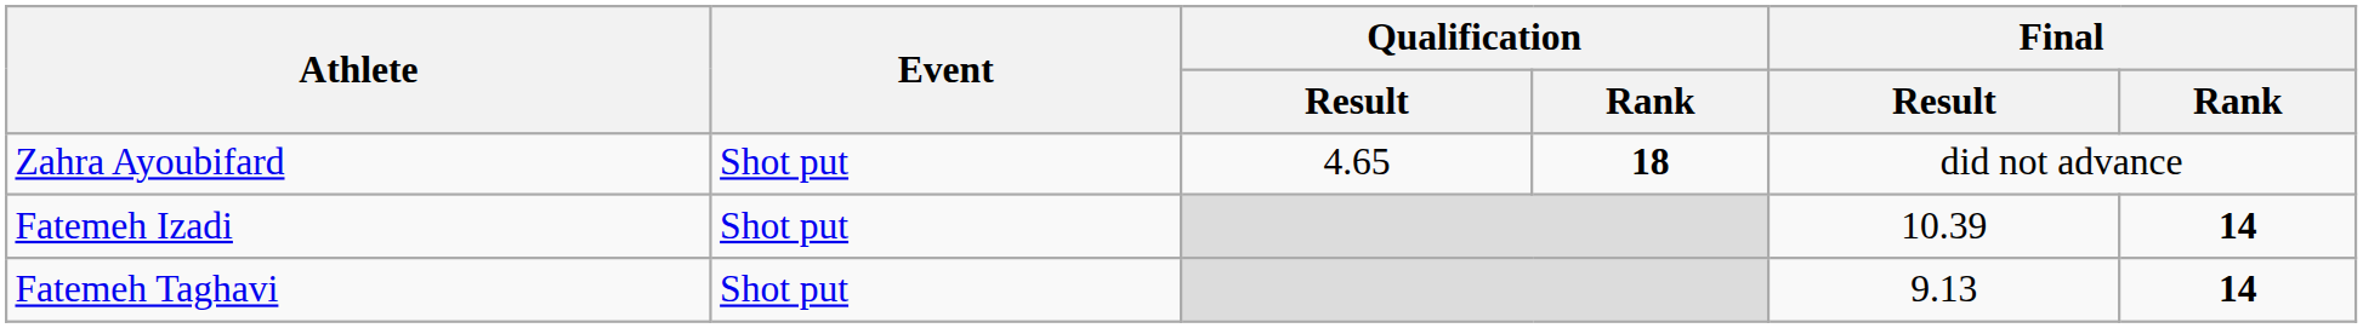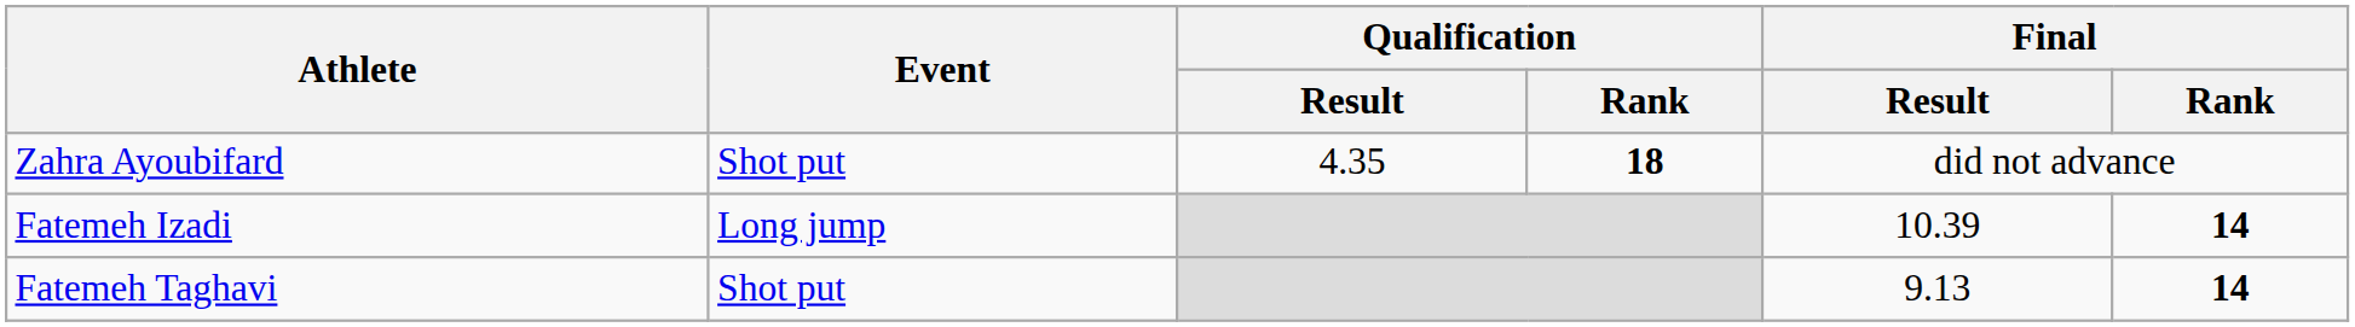 <table class="wikitable" width="70%" style="text-align:center; font-size:90%">
 <tr>
 <th rowspan="2" width="30%">Athlete</th>
 <th rowspan="2" width="20%">Event</th>
 <th colspan="2" width="25%">Qualification</th>
 <th colspan="2" width="25%">Final</th>
 </tr>
 <tr>
 <th width="15%">Result</th>
 <th>Rank</th>
 <th width="15%">Result</th>
 <th>Rank</th>
 </tr>
 <tr>
 <td align="left"><a href='#'>Zahra Ayoubifard</a></td>
 <td align="left"><a href='#'>Shot put</a></td>
-<td>4.65</td>
+<td>4.35</td>
 <td><strong>18</strong></td>
 <td colspan=2>did not advance</td>
 </tr>
 <tr>
 <td align="left"><a href='#'>Fatemeh Izadi</a></td>
-<td align="left"><a href='#'>Shot put</a></td>
+<td align="left"><a href='#'>Long jump</a></td>
 <td colspan=2 bgcolor=#DCDCDC></td>
 <td>10.39</td>
 <td><strong>14</strong></td>
 </tr>
 <tr>
 <td align="left"><a href='#'>Fatemeh Taghavi</a></td>
 <td align="left"><a href='#'>Shot put</a></td>
 <td colspan=2 bgcolor=#DCDCDC></td>
 <td>9.13</td>
 <td><strong>14</strong></td>
 </tr>
 </table>
